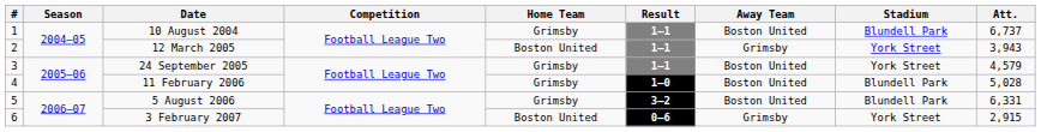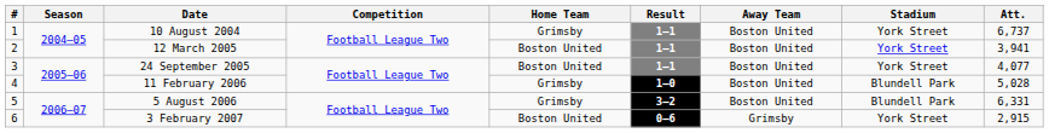 <table class="wikitable" style="text-align: center; width: 100%">
 <tr>
 <th><strong>#</strong></th>
 <th><strong>Season</strong></th>
 <th><strong>Date</strong></th>
 <th><strong>Competition</strong></th>
 <th><strong>Home Team</strong></th>
 <th><strong>Result</strong></th>
 <th><strong>Away Team</strong></th>
 <th><strong>Stadium</strong></th>
 <th><strong>Att.</strong></th>
 </tr>
 <tr>
 <td>1</td>
 <td rowspan=2><a href='#'>2004–05</a></td>
 <td>10 August 2004</td>
 <td rowspan=2><a href='#'>Football League Two</a></td>
 <td style="text-align:center;">Grimsby</td>
 <td style="background:#808080; text-align:center; color:white;"><strong>1–1</strong></td>
 <td>Boston United</td>
-<td style="text-align:center;"><a href='#'>Blundell Park</a></td>
+<td style="text-align:center;">York Street</td>
 <td style="text-align:center;">6,737</td>
 </tr>
 <tr>
 <td>2</td>
 <td>12 March 2005</td>
 <td style="text-align:center;">Boston United</td>
 <td style="background:#808080; text-align:center; color:white;"><strong>1–1</strong></td>
-<td>Grimsby</td>
+<td>Boston United</td>
 <td style="text-align:center;"><a href='#'>York Street</a></td>
-<td style="text-align:center;">3,943</td>
+<td style="text-align:center;">3,941</td>
 </tr>
 <tr>
 <td>3</td>
 <td rowspan=2><a href='#'>2005–06</a></td>
 <td>24 September 2005</td>
 <td rowspan=2><a href='#'>Football League Two</a></td>
-<td style="text-align:center;">Grimsby</td>
+<td style="text-align:center;">Boston United</td>
 <td style="background:#808080; text-align:center; color:white;"><strong>1–1</strong></td>
 <td>Boston United</td>
 <td style="text-align:center;">York Street</td>
-<td style="text-align:center;">4,579</td>
+<td style="text-align:center;">4,077</td>
 </tr>
 <tr>
 <td>4</td>
 <td>11 February 2006</td>
 <td style="text-align:center;">Grimsby</td>
 <td style="background:#000000; text-align:center; color:white;"><strong>1–0</strong></td>
 <td>Boston United</td>
 <td style="text-align:center;">Blundell Park</td>
 <td style="text-align:center;">5,028</td>
 </tr>
 <tr>
 <td>5</td>
 <td rowspan=2><a href='#'>2006–07</a></td>
 <td>5 August 2006</td>
 <td rowspan=2><a href='#'>Football League Two</a></td>
 <td style="text-align:center;">Grimsby</td>
 <td style="background:#000000; text-align:center; color:white;"><strong>3–2</strong></td>
 <td>Boston United</td>
 <td style="text-align:center;">Blundell Park</td>
 <td style="text-align:center;">6,331</td>
 </tr>
 <tr>
 <td>6</td>
 <td>3 February 2007</td>
 <td style="text-align:center;">Boston United</td>
 <td style="background:#000000; text-align:center; color:white;"><strong>0–6</strong></td>
 <td>Grimsby</td>
 <td style="text-align:center;">York Street</td>
 <td style="text-align:center;">2,915</td>
 </tr>
 </table>
